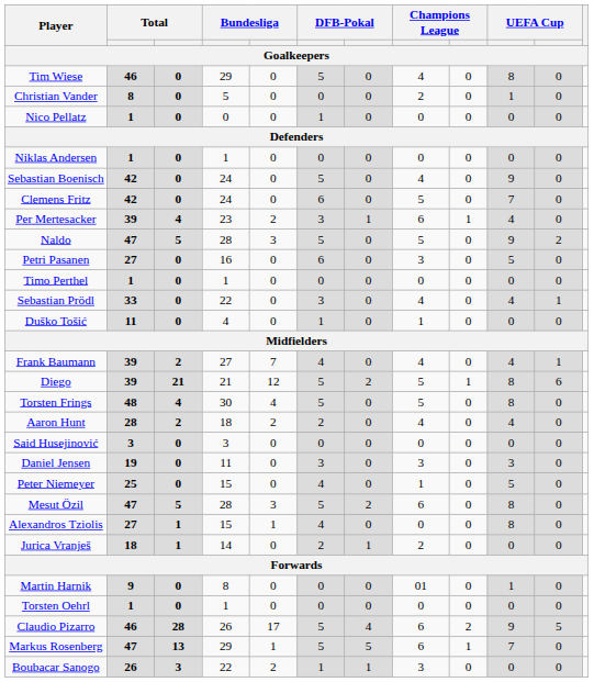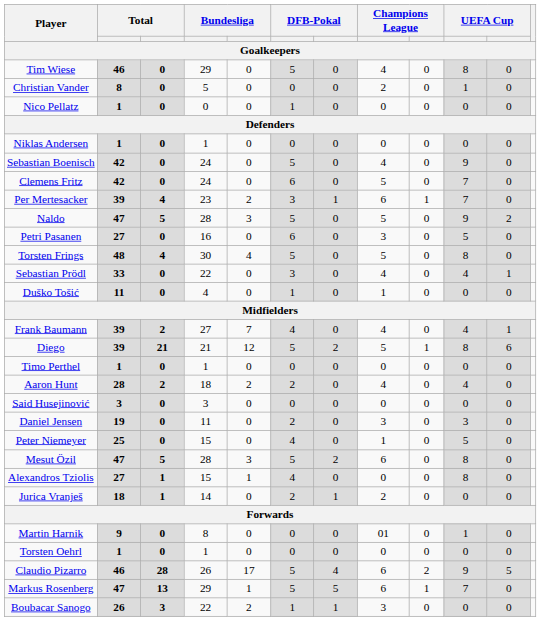 <table class="wikitable" Style="text-align: center;font-size:95%">
 <tr>
 <th rowspan="2">Player</th>
 <th colspan="2" style="width:110px">Total</th>
 <th colspan="2" style="width:110px"><a href='#'>Bundesliga</a></th>
 <th colspan="2" style="width:110px"><a href='#'>DFB-Pokal</a></th>
 <th colspan="2" style="width:110px"><a href='#'>Champions League</a></th>
 <th colspan="2" style="width:110px"><a href='#'>UEFA Cup</a></th>
 <th rowspan="2"></th>
 </tr>
 <tr>
 <th></th>
 <th></th>
 <th></th>
 <th></th>
 <th></th>
 <th></th>
 <th></th>
 <th></th>
 <th></th>
 <th></th>
 </tr>
 <tr>
 <th colspan="12">Goalkeepers</th>
 </tr>
 <tr>
 <td><a href='#'>Tim Wiese</a></td>
 <td style="background:#DCDCDC"><strong>46</strong></td>
 <td style="background:#DCDCDC"><strong>0</strong></td>
 <td>29</td>
 <td>0</td>
 <td style="background:#DCDCDC">5</td>
 <td style="background:#DCDCDC">0</td>
 <td>4</td>
 <td>0</td>
 <td style="background:#DCDCDC">8</td>
 <td style="background:#DCDCDC">0</td>
 <td></td>
 </tr>
 <tr>
 <td><a href='#'>Christian Vander</a></td>
 <td style="background:#DCDCDC"><strong>8</strong></td>
 <td style="background:#DCDCDC"><strong>0</strong></td>
 <td>5</td>
 <td>0</td>
 <td style="background:#DCDCDC">0</td>
 <td style="background:#DCDCDC">0</td>
 <td>2</td>
 <td>0</td>
 <td style="background:#DCDCDC">1</td>
 <td style="background:#DCDCDC">0</td>
 <td></td>
 </tr>
 <tr>
 <td><a href='#'>Nico Pellatz</a></td>
 <td style="background:#DCDCDC"><strong>1</strong></td>
 <td style="background:#DCDCDC"><strong>0</strong></td>
 <td>0</td>
 <td>0</td>
 <td style="background:#DCDCDC">1</td>
 <td style="background:#DCDCDC">0</td>
 <td>0</td>
 <td>0</td>
 <td style="background:#DCDCDC">0</td>
 <td style="background:#DCDCDC">0</td>
 <td></td>
 </tr>
 <tr>
 <th colspan="12">Defenders</th>
 </tr>
 <tr>
 <td><a href='#'>Niklas Andersen</a></td>
 <td style="background:#DCDCDC"><strong>1</strong></td>
 <td style="background:#DCDCDC"><strong>0</strong></td>
 <td>1</td>
 <td>0</td>
 <td style="background:#DCDCDC">0</td>
 <td style="background:#DCDCDC">0</td>
 <td>0</td>
 <td>0</td>
 <td style="background:#DCDCDC">0</td>
 <td style="background:#DCDCDC">0</td>
 <td></td>
 </tr>
 <tr>
 <td><a href='#'>Sebastian Boenisch</a></td>
 <td style="background:#DCDCDC"><strong>42</strong></td>
 <td style="background:#DCDCDC"><strong>0</strong></td>
 <td>24</td>
 <td>0</td>
 <td style="background:#DCDCDC">5</td>
 <td style="background:#DCDCDC">0</td>
 <td>4</td>
 <td>0</td>
 <td style="background:#DCDCDC">9</td>
 <td style="background:#DCDCDC">0</td>
 <td></td>
 </tr>
 <tr>
 <td><a href='#'>Clemens Fritz</a></td>
 <td style="background:#DCDCDC"><strong>42</strong></td>
 <td style="background:#DCDCDC"><strong>0</strong></td>
 <td>24</td>
 <td>0</td>
 <td style="background:#DCDCDC">6</td>
 <td style="background:#DCDCDC">0</td>
 <td>5</td>
 <td>0</td>
 <td style="background:#DCDCDC">7</td>
 <td style="background:#DCDCDC">0</td>
 <td></td>
 </tr>
 <tr>
 <td><a href='#'>Per Mertesacker</a></td>
 <td style="background:#DCDCDC"><strong>39</strong></td>
 <td style="background:#DCDCDC"><strong>4</strong></td>
 <td>23</td>
 <td>2</td>
 <td style="background:#DCDCDC">3</td>
 <td style="background:#DCDCDC">1</td>
 <td>6</td>
 <td>1</td>
-<td style="background:#DCDCDC">4</td>
+<td style="background:#DCDCDC">7</td>
 <td style="background:#DCDCDC">0</td>
 <td></td>
 </tr>
 <tr>
 <td><a href='#'>Naldo</a></td>
 <td style="background:#DCDCDC"><strong>47</strong></td>
 <td style="background:#DCDCDC"><strong>5</strong></td>
 <td>28</td>
 <td>3</td>
 <td style="background:#DCDCDC">5</td>
 <td style="background:#DCDCDC">0</td>
 <td>5</td>
 <td>0</td>
 <td style="background:#DCDCDC">9</td>
 <td style="background:#DCDCDC">2</td>
 <td></td>
 </tr>
 <tr>
 <td><a href='#'>Petri Pasanen</a></td>
 <td style="background:#DCDCDC"><strong>27</strong></td>
 <td style="background:#DCDCDC"><strong>0</strong></td>
 <td>16</td>
 <td>0</td>
 <td style="background:#DCDCDC">6</td>
 <td style="background:#DCDCDC">0</td>
 <td>3</td>
 <td>0</td>
 <td style="background:#DCDCDC">5</td>
 <td style="background:#DCDCDC">0</td>
 <td></td>
 </tr>
 <tr>
-<td><a href='#'>Timo Perthel</a></td>
-<td style="background:#DCDCDC"><strong>1</strong></td>
-<td style="background:#DCDCDC"><strong>0</strong></td>
-<td>1</td>
+<td><a href='#'>Torsten Frings</a></td>
+<td style="background:#DCDCDC"><strong>48</strong></td>
+<td style="background:#DCDCDC"><strong>4</strong></td>
+<td>30</td>
+<td>4</td>
+<td style="background:#DCDCDC">5</td>
+<td style="background:#DCDCDC">0</td>
+<td>5</td>
 <td>0</td>
-<td style="background:#DCDCDC">0</td>
-<td style="background:#DCDCDC">0</td>
-<td>0</td>
-<td>0</td>
-<td style="background:#DCDCDC">0</td>
+<td style="background:#DCDCDC">8</td>
 <td style="background:#DCDCDC">0</td>
 <td></td>
 </tr>
 <tr>
 <td><a href='#'>Sebastian Prödl</a></td>
 <td style="background:#DCDCDC"><strong>33</strong></td>
 <td style="background:#DCDCDC"><strong>0</strong></td>
 <td>22</td>
 <td>0</td>
 <td style="background:#DCDCDC">3</td>
 <td style="background:#DCDCDC">0</td>
 <td>4</td>
 <td>0</td>
 <td style="background:#DCDCDC">4</td>
 <td style="background:#DCDCDC">1</td>
 <td></td>
 </tr>
 <tr>
 <td><a href='#'>Duško Tošić</a></td>
 <td style="background:#DCDCDC"><strong>11</strong></td>
 <td style="background:#DCDCDC"><strong>0</strong></td>
 <td>4</td>
 <td>0</td>
 <td style="background:#DCDCDC">1</td>
 <td style="background:#DCDCDC">0</td>
 <td>1</td>
 <td>0</td>
 <td style="background:#DCDCDC">0</td>
 <td style="background:#DCDCDC">0</td>
 <td></td>
 </tr>
 <tr>
 <th colspan="12">Midfielders</th>
 </tr>
 <tr>
 <td><a href='#'>Frank Baumann</a></td>
 <td style="background:#DCDCDC"><strong>39</strong></td>
 <td style="background:#DCDCDC"><strong>2</strong></td>
 <td>27</td>
 <td>7</td>
 <td style="background:#DCDCDC">4</td>
 <td style="background:#DCDCDC">0</td>
 <td>4</td>
 <td>0</td>
 <td style="background:#DCDCDC">4</td>
 <td style="background:#DCDCDC">1</td>
 <td></td>
 </tr>
 <tr>
 <td><a href='#'>Diego</a></td>
 <td style="background:#DCDCDC"><strong>39</strong></td>
 <td style="background:#DCDCDC"><strong>21</strong></td>
 <td>21</td>
 <td>12</td>
 <td style="background:#DCDCDC">5</td>
 <td style="background:#DCDCDC">2</td>
 <td>5</td>
 <td>1</td>
 <td style="background:#DCDCDC">8</td>
 <td style="background:#DCDCDC">6</td>
 <td></td>
 </tr>
 <tr>
-<td><a href='#'>Torsten Frings</a></td>
-<td style="background:#DCDCDC"><strong>48</strong></td>
-<td style="background:#DCDCDC"><strong>4</strong></td>
-<td>30</td>
-<td>4</td>
-<td style="background:#DCDCDC">5</td>
+<td><a href='#'>Timo Perthel</a></td>
+<td style="background:#DCDCDC"><strong>1</strong></td>
+<td style="background:#DCDCDC"><strong>0</strong></td>
+<td>1</td>
+<td>0</td>
 <td style="background:#DCDCDC">0</td>
-<td>5</td>
+<td style="background:#DCDCDC">0</td>
 <td>0</td>
-<td style="background:#DCDCDC">8</td>
+<td>0</td>
+<td style="background:#DCDCDC">0</td>
 <td style="background:#DCDCDC">0</td>
 <td></td>
 </tr>
 <tr>
 <td><a href='#'>Aaron Hunt</a></td>
 <td style="background:#DCDCDC"><strong>28</strong></td>
 <td style="background:#DCDCDC"><strong>2</strong></td>
 <td>18</td>
 <td>2</td>
 <td style="background:#DCDCDC">2</td>
 <td style="background:#DCDCDC">0</td>
 <td>4</td>
 <td>0</td>
 <td style="background:#DCDCDC">4</td>
 <td style="background:#DCDCDC">0</td>
 <td></td>
 </tr>
 <tr>
 <td><a href='#'>Said Husejinović</a></td>
 <td style="background:#DCDCDC"><strong>3</strong></td>
 <td style="background:#DCDCDC"><strong>0</strong></td>
 <td>3</td>
 <td>0</td>
 <td style="background:#DCDCDC">0</td>
 <td style="background:#DCDCDC">0</td>
 <td>0</td>
 <td>0</td>
 <td style="background:#DCDCDC">0</td>
 <td style="background:#DCDCDC">0</td>
 <td></td>
 </tr>
 <tr>
 <td><a href='#'>Daniel Jensen</a></td>
 <td style="background:#DCDCDC"><strong>19</strong></td>
 <td style="background:#DCDCDC"><strong>0</strong></td>
 <td>11</td>
 <td>0</td>
-<td style="background:#DCDCDC">3</td>
+<td style="background:#DCDCDC">2</td>
 <td style="background:#DCDCDC">0</td>
 <td>3</td>
 <td>0</td>
 <td style="background:#DCDCDC">3</td>
 <td style="background:#DCDCDC">0</td>
 <td></td>
 </tr>
 <tr>
 <td><a href='#'>Peter Niemeyer</a></td>
 <td style="background:#DCDCDC"><strong>25</strong></td>
 <td style="background:#DCDCDC"><strong>0</strong></td>
 <td>15</td>
 <td>0</td>
 <td style="background:#DCDCDC">4</td>
 <td style="background:#DCDCDC">0</td>
 <td>1</td>
 <td>0</td>
 <td style="background:#DCDCDC">5</td>
 <td style="background:#DCDCDC">0</td>
 <td></td>
 </tr>
 <tr>
 <td><a href='#'>Mesut Özil</a></td>
 <td style="background:#DCDCDC"><strong>47</strong></td>
 <td style="background:#DCDCDC"><strong>5</strong></td>
 <td>28</td>
 <td>3</td>
 <td style="background:#DCDCDC">5</td>
 <td style="background:#DCDCDC">2</td>
 <td>6</td>
 <td>0</td>
 <td style="background:#DCDCDC">8</td>
 <td style="background:#DCDCDC">0</td>
 <td></td>
 </tr>
 <tr>
 <td><a href='#'>Alexandros Tziolis</a></td>
 <td style="background:#DCDCDC"><strong>27</strong></td>
 <td style="background:#DCDCDC"><strong>1</strong></td>
 <td>15</td>
 <td>1</td>
 <td style="background:#DCDCDC">4</td>
 <td style="background:#DCDCDC">0</td>
 <td>0 </td>
 <td>0</td>
 <td style="background:#DCDCDC">8</td>
 <td style="background:#DCDCDC">0</td>
 <td></td>
 </tr>
 <tr>
 <td><a href='#'>Jurica Vranješ</a></td>
 <td style="background:#DCDCDC"><strong>18</strong></td>
 <td style="background:#DCDCDC"><strong>1</strong></td>
 <td>14</td>
 <td>0</td>
 <td style="background:#DCDCDC">2</td>
 <td style="background:#DCDCDC">1</td>
 <td>2</td>
 <td>0</td>
 <td style="background:#DCDCDC">0</td>
 <td style="background:#DCDCDC">0</td>
 <td></td>
 </tr>
 <tr>
 <th colspan="12">Forwards</th>
 </tr>
 <tr>
 <td><a href='#'>Martin Harnik</a></td>
 <td style="background:#DCDCDC"><strong>9</strong></td>
 <td style="background:#DCDCDC"><strong>0</strong></td>
 <td>8</td>
 <td>0</td>
 <td style="background:#DCDCDC">0</td>
 <td style="background:#DCDCDC">0</td>
 <td>01</td>
 <td>0</td>
 <td style="background:#DCDCDC">1</td>
 <td style="background:#DCDCDC">0</td>
 <td></td>
 </tr>
 <tr>
 <td><a href='#'>Torsten Oehrl</a></td>
 <td style="background:#DCDCDC"><strong>1</strong></td>
 <td style="background:#DCDCDC"><strong>0</strong></td>
 <td>1</td>
 <td>0</td>
 <td style="background:#DCDCDC">0</td>
 <td style="background:#DCDCDC">0</td>
 <td>0</td>
 <td>0</td>
 <td style="background:#DCDCDC">0</td>
 <td style="background:#DCDCDC">0</td>
 <td></td>
 </tr>
 <tr>
 <td><a href='#'>Claudio Pizarro</a></td>
 <td style="background:#DCDCDC"><strong>46</strong></td>
 <td style="background:#DCDCDC"><strong>28</strong></td>
 <td>26</td>
 <td>17</td>
 <td style="background:#DCDCDC">5</td>
 <td style="background:#DCDCDC">4</td>
 <td>6</td>
 <td>2</td>
 <td style="background:#DCDCDC">9</td>
 <td style="background:#DCDCDC">5</td>
 <td></td>
 </tr>
 <tr>
 <td><a href='#'>Markus Rosenberg</a></td>
 <td style="background:#DCDCDC"><strong>47</strong></td>
 <td style="background:#DCDCDC"><strong>13</strong></td>
 <td>29</td>
 <td>1</td>
 <td style="background:#DCDCDC">5</td>
 <td style="background:#DCDCDC">5</td>
 <td>6</td>
 <td>1</td>
 <td style="background:#DCDCDC">7</td>
 <td style="background:#DCDCDC">0</td>
 <td></td>
 </tr>
 <tr>
 <td><a href='#'>Boubacar Sanogo</a></td>
 <td style="background:#DCDCDC"><strong>26</strong></td>
 <td style="background:#DCDCDC"><strong>3</strong></td>
 <td>22</td>
 <td>2</td>
 <td style="background:#DCDCDC">1</td>
 <td style="background:#DCDCDC">1</td>
 <td>3</td>
 <td>0</td>
 <td style="background:#DCDCDC">0</td>
 <td style="background:#DCDCDC">0</td>
 <td></td>
 </tr>
 </table>
